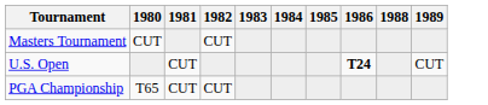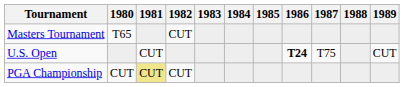 <table class="wikitable" style="font-size:95%;text-align:center;">
 <tr>
 <th>Tournament</th>
 <th>1980</th>
 <th>1981</th>
 <th>1982</th>
 <th>1983</th>
 <th>1984</th>
 <th>1985</th>
 <th>1986</th>
+<th>1987</th>
 <th>1988</th>
 <th>1989</th>
 </tr>
 <tr>
 <td align=left><a href='#'>Masters Tournament</a></td>
+<td>T65</td>
+<td style="background:#eeeeee;"></td>
 <td>CUT</td>
 <td style="background:#eeeeee;"></td>
-<td>CUT</td>
 <td style="background:#eeeeee;"></td>
 <td style="background:#eeeeee;"></td>
 <td style="background:#eeeeee;"></td>
 <td style="background:#eeeeee;"></td>
 <td style="background:#eeeeee;"></td>
 <td style="background:#eeeeee;"></td>
 </tr>
 <tr>
 <td align=left><a href='#'>U.S. Open</a></td>
 <td style="background:#eeeeee;"></td>
 <td>CUT</td>
 <td style="background:#eeeeee;"></td>
 <td style="background:#eeeeee;"></td>
 <td style="background:#eeeeee;"></td>
 <td style="background:#eeeeee;"></td>
 <td><strong>T24</strong></td>
+<td>T75</td>
 <td style="background:#eeeeee;"></td>
 <td>CUT</td>
 </tr>
 <tr>
 <td align=left><a href='#'>PGA Championship</a></td>
-<td>T65</td>
 <td>CUT</td>
+<td style="background: khaki;">CUT</td>
 <td>CUT</td>
+<td style="background:#eeeeee;"></td>
 <td style="background:#eeeeee;"></td>
 <td style="background:#eeeeee;"></td>
 <td style="background:#eeeeee;"></td>
 <td style="background:#eeeeee;"></td>
 <td style="background:#eeeeee;"></td>
 <td style="background:#eeeeee;"></td>
 </tr>
 </table>
